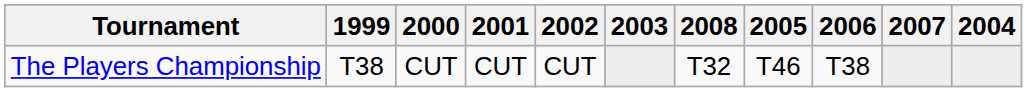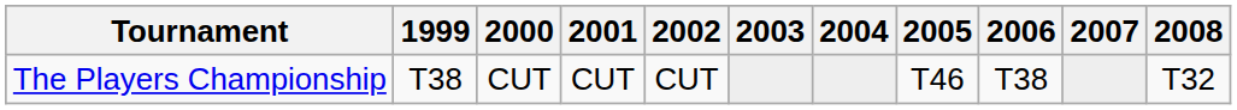 <table class="wikitable" style="font-size:95%;text-align:center;">
 <tr>
 <th>Tournament</th>
 <th>1999</th>
 <th>2000</th>
 <th>2001</th>
 <th>2002</th>
 <th>2003</th>
-<th>2008</th>
+<th>2004</th>
 <th>2005</th>
 <th>2006</th>
 <th>2007</th>
-<th>2004</th>
+<th>2008</th>
 </tr>
 <tr>
 <td align=left><a href='#'>The Players Championship</a></td>
 <td>T38</td>
 <td>CUT</td>
 <td>CUT</td>
 <td>CUT</td>
 <td style="background:#eeeeee;"></td>
-<td>T32</td>
+<td style="background:#eeeeee;"></td>
 <td>T46</td>
 <td>T38</td>
 <td style="background:#eeeeee;"></td>
-<td style="background:#eeeeee;"></td>
+<td>T32</td>
 </tr>
 </table>
